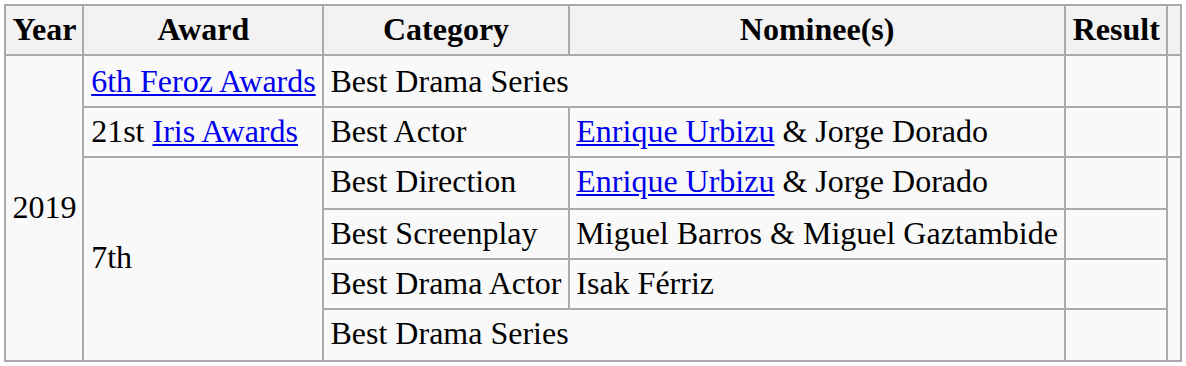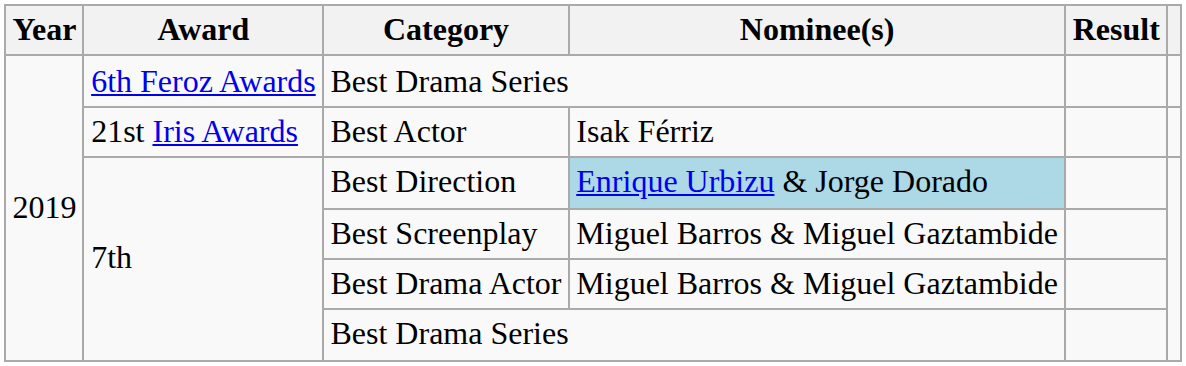 <table class="wikitable sortable plainrowheaders">
 <tr>
 <th>Year</th>
 <th>Award</th>
 <th>Category</th>
 <th>Nominee(s)</th>
 <th>Result</th>
 <th scope="col" class="unsortable"></th>
 </tr>
 <tr>
 <td align = "center" rowspan = 7>2019</td>
 <td><a href='#'>6th Feroz Awards</a></td>
 <td colspan = 2>Best Drama Series</td>
 <td></td>
 <td align = "center"></td>
 </tr>
 <tr>
 <td rowspan = 1>21st <a href='#'>Iris Awards</a></td>
 <td>Best Actor</td>
-<td><a href='#'>Enrique Urbizu</a> & Jorge Dorado</td>
+<td>Isak Férriz</td>
 <td></td>
 <td rowspan = "1" align = "center"></td>
 </tr>
 <tr>
 <td rowspan = 5>7th </td>
 <td>Best Direction</td>
-<td><a href='#'>Enrique Urbizu</a> & Jorge Dorado</td>
+<td style="background: lightblue;"><a href='#'>Enrique Urbizu</a> & Jorge Dorado</td>
 <td></td>
 <td align = "center" rowspan = "4"></td>
 </tr>
 <tr>
 <td>Best Screenplay</td>
 <td>Miguel Barros & Miguel Gaztambide</td>
 <td></td>
 </tr>
 <tr>
 <td>Best Drama Actor</td>
-<td>Isak Férriz</td>
+<td>Miguel Barros & Miguel Gaztambide</td>
 <td></td>
 </tr>
 <tr>
 <td colspan = 2>Best Drama Series</td>
 <td></td>
 </tr>
 </table>
